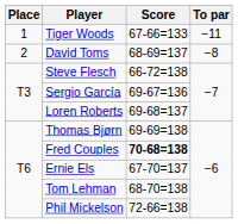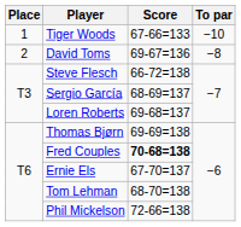 <table class="wikitable">
 <tr>
 <th>Place</th>
 <th>Player</th>
 <th>Score</th>
 <th>To par</th>
 </tr>
 <tr>
 <td align=center>1</td>
 <td> <a href='#'>Tiger Woods</a></td>
 <td align=center>67-66=133</td>
-<td align=center>−11</td>
+<td align=center>−10</td>
 </tr>
 <tr>
 <td align=center>2</td>
 <td> <a href='#'>David Toms</a></td>
-<td align=center>68-69=137</td>
+<td align=center>69-67=136</td>
 <td align=center>−8</td>
 </tr>
 <tr>
 <td rowspan="3" align=center>T3</td>
 <td> <a href='#'>Steve Flesch</a></td>
 <td align=center>66-72=138</td>
 <td rowspan="3" align=center>−7</td>
 </tr>
 <tr>
 <td> <a href='#'>Sergio García</a></td>
-<td align=center>69-67=136</td>
+<td align=center>68-69=137</td>
 </tr>
 <tr>
 <td> <a href='#'>Loren Roberts</a></td>
 <td align=center>69-68=137</td>
 </tr>
 <tr>
 <td rowspan="5" align=center>T6</td>
 <td> <a href='#'>Thomas Bjørn</a></td>
 <td align=center>69-69=138</td>
 <td rowspan="5" align=center>−6</td>
 </tr>
 <tr>
 <td> <a href='#'>Fred Couples</a></td>
 <td align=center><strong>70-68=138</strong></td>
 </tr>
 <tr>
 <td> <a href='#'>Ernie Els</a></td>
 <td align=center>67-70=137</td>
 </tr>
 <tr>
 <td> <a href='#'>Tom Lehman</a></td>
 <td align=center>68-70=138</td>
 </tr>
 <tr>
 <td> <a href='#'>Phil Mickelson</a></td>
 <td align=center>72-66=138</td>
 </tr>
 </table>
